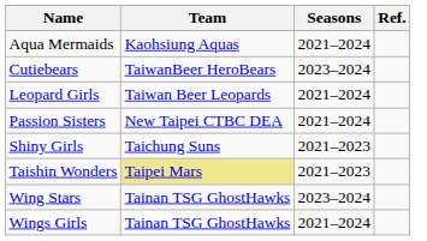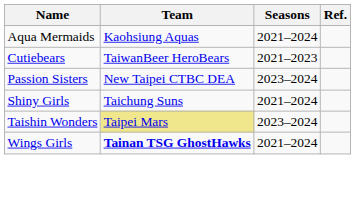 <table class="wikitable">
 <tr>
 <th>Name</th>
 <th>Team</th>
 <th>Seasons</th>
 <th>Ref.</th>
 </tr>
 <tr>
 <td>Aqua Mermaids</td>
 <td><a href='#'>Kaohsiung Aquas</a></td>
 <td>2021–2024</td>
 <td></td>
 </tr>
 <tr>
 <td><a href='#'>Cutiebears</a></td>
 <td><a href='#'>TaiwanBeer HeroBears</a></td>
-<td>2023–2024</td>
-<td></td>
-</tr>
-<tr>
-<td><a href='#'>Leopard Girls</a></td>
-<td><a href='#'>Taiwan Beer Leopards</a></td>
-<td>2021–2024</td>
+<td>2021–2023</td>
 <td></td>
 </tr>
 <tr>
 <td><a href='#'>Passion Sisters</a></td>
 <td><a href='#'>New Taipei CTBC DEA</a></td>
-<td>2021–2024</td>
+<td>2023–2024</td>
 <td></td>
 </tr>
 <tr>
 <td><a href='#'>Shiny Girls</a></td>
 <td><a href='#'>Taichung Suns</a></td>
-<td>2021–2023</td>
+<td>2021–2024</td>
 <td></td>
 </tr>
 <tr>
 <td><a href='#'>Taishin Wonders</a></td>
 <td style="background: khaki;"><a href='#'>Taipei Mars</a></td>
-<td>2021–2023</td>
-<td></td>
-</tr>
-<tr>
-<td><a href='#'>Wing Stars</a></td>
-<td><a href='#'>Tainan TSG GhostHawks</a></td>
 <td>2023–2024</td>
 <td></td>
 </tr>
 <tr>
 <td><a href='#'>Wings Girls</a></td>
-<td><a href='#'>Tainan TSG GhostHawks</a></td>
+<td><strong><a href='#'>Tainan TSG GhostHawks</a></strong></td>
 <td>2021–2024</td>
 <td></td>
 </tr>
 </table>
